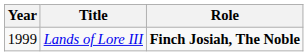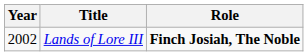 <table class="wikitable sortable">
 <tr>
 <th>Year</th>
 <th>Title</th>
 <th>Role</th>
 </tr>
 <tr>
-<td>1999</td>
+<td>2002</td>
 <td><em><a href='#'>Lands of Lore III</a></em></td>
 <td><strong>Finch Josiah, The Noble</strong></td>
 </tr>
 </table>
